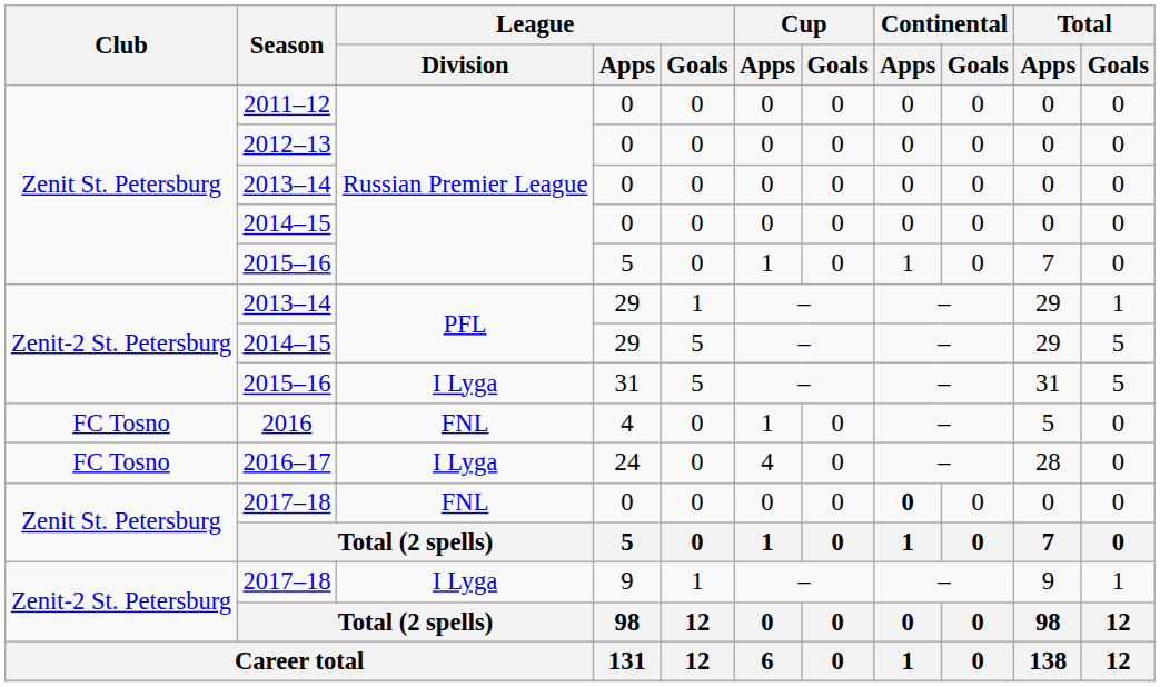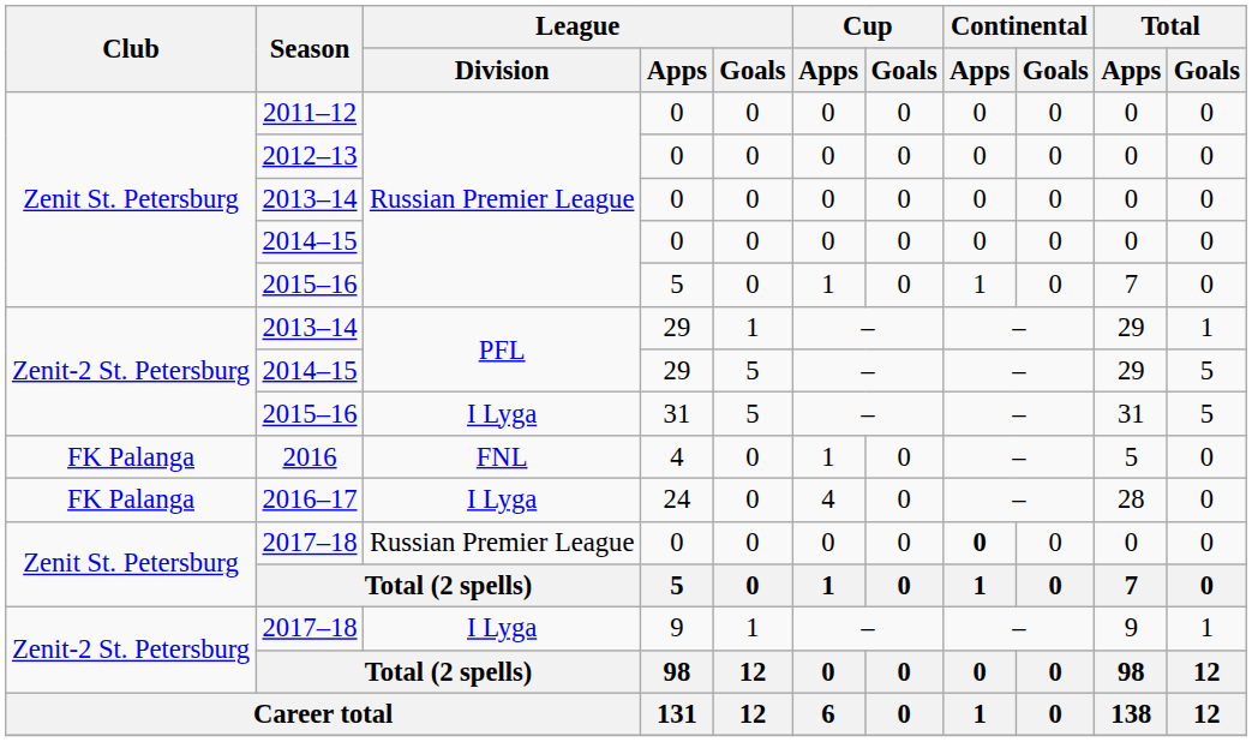 <table class="wikitable" style="text-align: center;">
 <tr>
 <th rowspan=2>Club</th>
 <th rowspan=2>Season</th>
 <th colspan=3>League</th>
 <th colspan=2>Cup</th>
 <th colspan=2>Continental</th>
 <th colspan=2>Total</th>
 </tr>
 <tr>
 <th>Division</th>
 <th>Apps</th>
 <th>Goals</th>
 <th>Apps</th>
 <th>Goals</th>
 <th>Apps</th>
 <th>Goals</th>
 <th>Apps</th>
 <th>Goals</th>
 </tr>
 <tr>
 <td rowspan=5><a href='#'>Zenit St. Petersburg</a></td>
 <td><a href='#'>2011–12</a></td>
 <td rowspan=5><a href='#'>Russian Premier League</a></td>
 <td>0</td>
 <td>0</td>
 <td>0</td>
 <td>0</td>
 <td>0</td>
 <td>0</td>
 <td>0</td>
 <td>0</td>
 </tr>
 <tr>
 <td><a href='#'>2012–13</a></td>
 <td>0</td>
 <td>0</td>
 <td>0</td>
 <td>0</td>
 <td>0</td>
 <td>0</td>
 <td>0</td>
 <td>0</td>
 </tr>
 <tr>
 <td><a href='#'>2013–14</a></td>
 <td>0</td>
 <td>0</td>
 <td>0</td>
 <td>0</td>
 <td>0</td>
 <td>0</td>
 <td>0</td>
 <td>0</td>
 </tr>
 <tr>
 <td><a href='#'>2014–15</a></td>
 <td>0</td>
 <td>0</td>
 <td>0</td>
 <td>0</td>
 <td>0</td>
 <td>0</td>
 <td>0</td>
 <td>0</td>
 </tr>
 <tr>
 <td><a href='#'>2015–16</a></td>
 <td>5</td>
 <td>0</td>
 <td>1</td>
 <td>0</td>
 <td>1</td>
 <td>0</td>
 <td>7</td>
 <td>0</td>
 </tr>
 <tr>
 <td rowspan=3><a href='#'>Zenit-2 St. Petersburg</a></td>
 <td><a href='#'>2013–14</a></td>
 <td rowspan=2><a href='#'>PFL</a></td>
 <td>29</td>
 <td>1</td>
 <td colspan=2>–</td>
 <td colspan=2>–</td>
 <td>29</td>
 <td>1</td>
 </tr>
 <tr>
 <td><a href='#'>2014–15</a></td>
 <td>29</td>
 <td>5</td>
 <td colspan=2>–</td>
 <td colspan=2>–</td>
 <td>29</td>
 <td>5</td>
 </tr>
 <tr>
 <td><a href='#'>2015–16</a></td>
 <td><a href='#'>I Lyga</a></td>
 <td>31</td>
 <td>5</td>
 <td colspan=2>–</td>
 <td colspan=2>–</td>
 <td>31</td>
 <td>5</td>
 </tr>
 <tr>
-<td><a href='#'>FC Tosno</a></td>
+<td><a href='#'>FK Palanga</a></td>
 <td><a href='#'>2016</a></td>
 <td><a href='#'>FNL</a></td>
 <td>4</td>
 <td>0</td>
 <td>1</td>
 <td>0</td>
 <td colspan=2>–</td>
 <td>5</td>
 <td>0</td>
 </tr>
 <tr>
-<td><a href='#'>FC Tosno</a></td>
+<td><a href='#'>FK Palanga</a></td>
 <td><a href='#'>2016–17</a></td>
 <td><a href='#'>I Lyga</a></td>
 <td>24</td>
 <td>0</td>
 <td>4</td>
 <td>0</td>
 <td colspan=2>–</td>
 <td>28</td>
 <td>0</td>
 </tr>
 <tr>
 <td rowspan=2><a href='#'>Zenit St. Petersburg</a></td>
 <td><a href='#'>2017–18</a></td>
-<td><a href='#'>FNL</a></td>
+<td>Russian Premier League</td>
 <td>0</td>
 <td>0</td>
 <td>0</td>
 <td>0</td>
 <td><strong>0</strong></td>
 <td>0</td>
 <td>0</td>
 <td>0</td>
 </tr>
 <tr>
 <th colspan=2>Total (2 spells)</th>
 <th>5</th>
 <th>0</th>
 <th>1</th>
 <th>0</th>
 <th>1</th>
 <th>0</th>
 <th>7</th>
 <th>0</th>
 </tr>
 <tr>
 <td rowspan=2><a href='#'>Zenit-2 St. Petersburg</a></td>
 <td><a href='#'>2017–18</a></td>
 <td><a href='#'>I Lyga</a></td>
 <td>9</td>
 <td>1</td>
 <td colspan=2>–</td>
 <td colspan=2>–</td>
 <td>9</td>
 <td>1</td>
 </tr>
 <tr>
 <th colspan=2>Total (2 spells)</th>
 <th>98</th>
 <th>12</th>
 <th>0</th>
 <th>0</th>
 <th>0</th>
 <th>0</th>
 <th>98</th>
 <th>12</th>
 </tr>
 <tr>
 <th colspan=3>Career total</th>
 <th>131</th>
 <th>12</th>
 <th>6</th>
 <th>0</th>
 <th>1</th>
 <th>0</th>
 <th>138</th>
 <th>12</th>
 </tr>
 <tr>
 </tr>
 </table>
